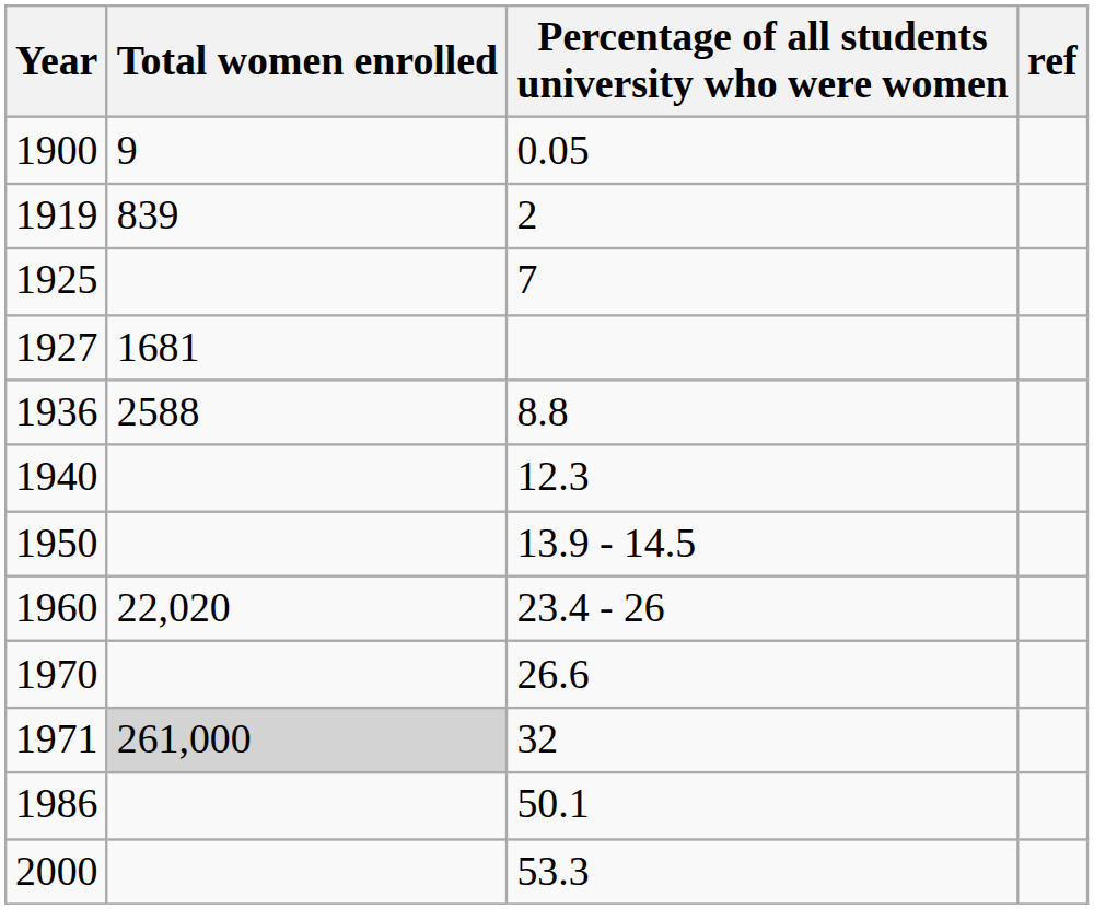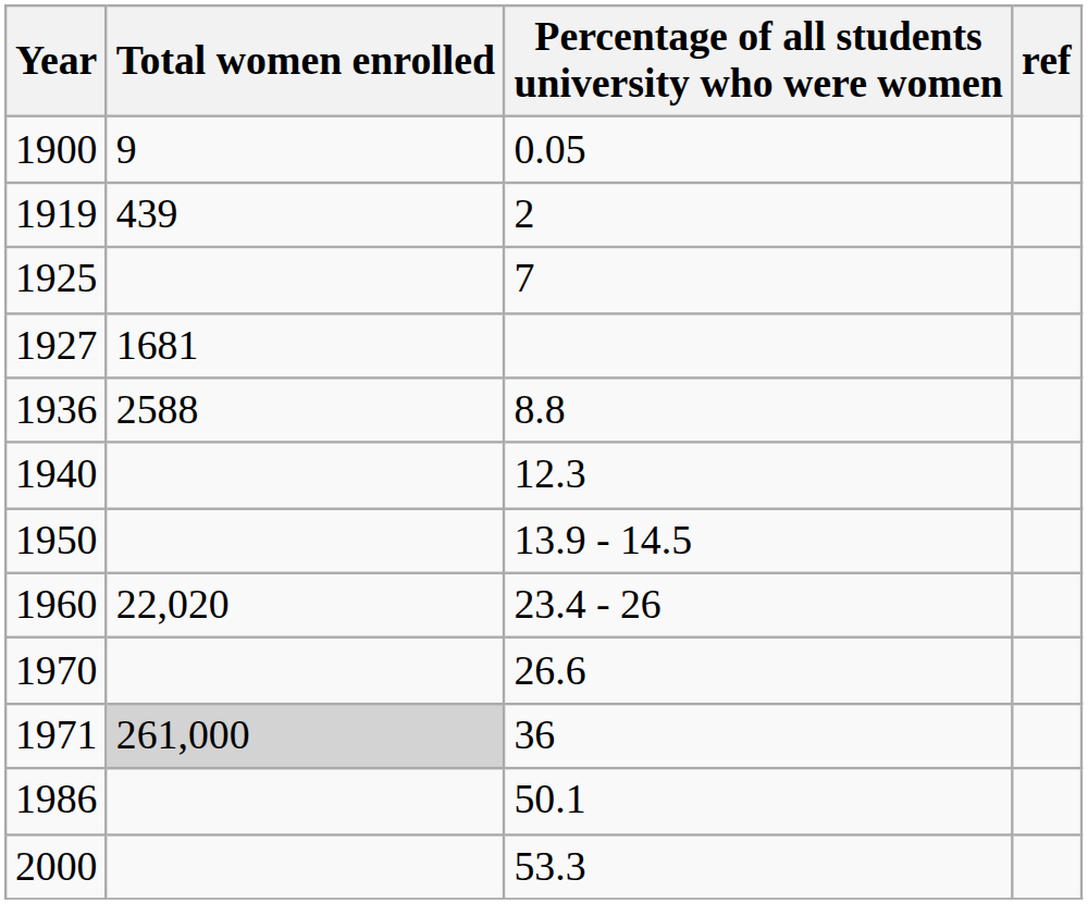 <table class="wikitable">
 <tr>
 <th>Year</th>
 <th>Total women enrolled</th>
 <th>Percentage of all students<br>university who were women</th>
 <th>ref</th>
 </tr>
 <tr>
 <td>1900</td>
 <td>9</td>
 <td>0.05</td>
 <td></td>
 </tr>
 <tr>
 <td>1919</td>
-<td>839</td>
+<td>439</td>
 <td>2</td>
 <td></td>
 </tr>
 <tr>
 <td>1925</td>
 <td></td>
 <td>7</td>
 <td></td>
 </tr>
 <tr>
 <td>1927</td>
 <td>1681</td>
 <td></td>
 <td></td>
 </tr>
 <tr>
 <td>1936</td>
 <td>2588</td>
 <td>8.8</td>
 <td></td>
 </tr>
 <tr>
 <td>1940</td>
 <td></td>
 <td>12.3</td>
 <td></td>
 </tr>
 <tr>
 <td>1950</td>
 <td></td>
 <td>13.9 - 14.5</td>
 <td></td>
 </tr>
 <tr>
 <td>1960</td>
 <td>22,020</td>
 <td>23.4 - 26</td>
 <td></td>
 </tr>
 <tr>
 <td>1970</td>
 <td></td>
 <td>26.6</td>
 <td></td>
 </tr>
 <tr>
 <td>1971</td>
 <td style="background: lightgrey;">261,000</td>
-<td>32</td>
+<td>36</td>
 <td></td>
 </tr>
 <tr>
 <td>1986</td>
 <td></td>
 <td>50.1</td>
 <td></td>
 </tr>
 <tr>
 <td>2000</td>
 <td></td>
 <td>53.3</td>
 <td></td>
 </tr>
 </table>
